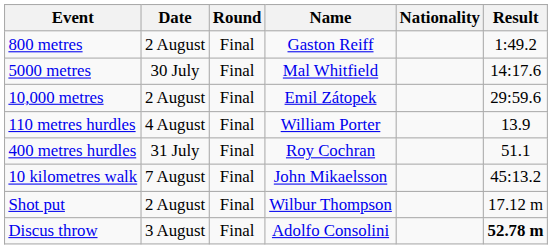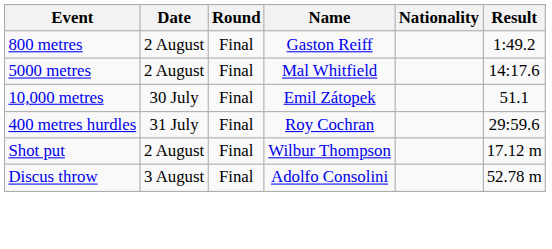 <table class=wikitable style=text-align:center>
 <tr>
 <th>Event</th>
 <th>Date</th>
 <th>Round</th>
 <th>Name</th>
 <th>Nationality</th>
 <th>Result</th>
 </tr>
 <tr>
 <td align=left><a href='#'>800 metres</a></td>
 <td>2 August</td>
 <td>Final</td>
 <td><a href='#'>Gaston Reiff</a></td>
 <td align=left></td>
 <td>1:49.2</td>
 </tr>
 <tr>
 <td align=left><a href='#'>5000 metres</a></td>
-<td>30 July</td>
+<td>2 August</td>
 <td>Final</td>
 <td><a href='#'>Mal Whitfield</a></td>
 <td align=left></td>
 <td>14:17.6</td>
 </tr>
 <tr>
 <td align=left><a href='#'>10,000 metres</a></td>
-<td>2 August</td>
+<td>30 July</td>
 <td>Final</td>
 <td><a href='#'>Emil Zátopek</a></td>
 <td align=left></td>
-<td>29:59.6</td>
-</tr>
-<tr>
-<td align=left><a href='#'>110 metres hurdles</a></td>
-<td>4 August</td>
-<td>Final</td>
-<td><a href='#'>William Porter</a></td>
-<td align=left></td>
-<td>13.9</td>
+<td>51.1</td>
 </tr>
 <tr>
 <td align=left><a href='#'>400 metres hurdles</a></td>
 <td>31 July</td>
 <td>Final</td>
 <td><a href='#'>Roy Cochran</a></td>
 <td align=left></td>
-<td>51.1</td>
-</tr>
-<tr>
-<td align=left><a href='#'>10 kilometres walk</a></td>
-<td>7 August</td>
-<td>Final</td>
-<td><a href='#'>John Mikaelsson</a></td>
-<td align=left></td>
-<td>45:13.2</td>
+<td>29:59.6</td>
 </tr>
 <tr>
 <td align=left><a href='#'>Shot put</a></td>
 <td>2 August</td>
 <td>Final</td>
 <td><a href='#'>Wilbur Thompson</a></td>
 <td align=left></td>
 <td>17.12 m</td>
 </tr>
 <tr>
 <td align=left><a href='#'>Discus throw</a></td>
 <td>3 August</td>
 <td>Final</td>
 <td><a href='#'>Adolfo Consolini</a></td>
 <td align=left></td>
-<td><strong>52.78 m</strong></td>
+<td>52.78 m</td>
 </tr>
 </table>
